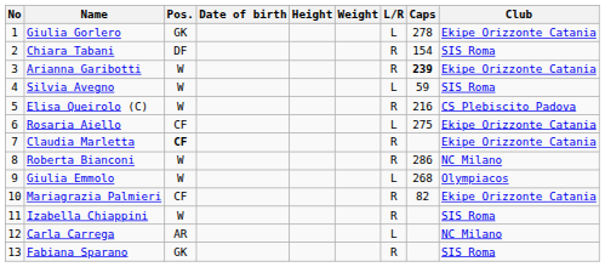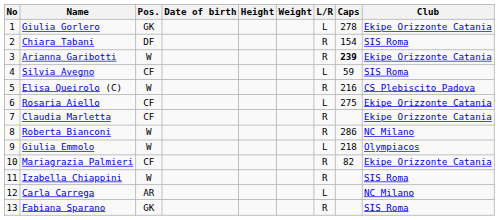 <table class="wikitable sortable" text-align:center;">
 <tr>
 <th>No</th>
 <th>Name</th>
 <th>Pos.</th>
 <th>Date of birth</th>
 <th>Height</th>
 <th>Weight</th>
 <th>L/R</th>
 <th>Caps</th>
 <th>Club</th>
 </tr>
 <tr>
 <td style="text-align:center;">1</td>
 <td style="text-align:left;"><a href='#'>Giulia Gorlero</a></td>
 <td style="text-align:center;">GK</td>
 <td style="text-align:left;"></td>
 <td></td>
 <td></td>
 <td style="text-align:center;">L</td>
 <td style="text-align:center;">278</td>
 <td style="text-align:left;"> <a href='#'>Ekipe Orizzonte Catania</a></td>
 </tr>
 <tr>
 <td style="text-align:center;">2</td>
 <td style="text-align:left;"><a href='#'>Chiara Tabani</a></td>
 <td style="text-align:center;">DF</td>
 <td style="text-align:left;"></td>
 <td></td>
 <td></td>
 <td style="text-align:center;">R</td>
 <td style="text-align:center;">154</td>
 <td style="text-align:left;"> <a href='#'>SIS Roma</a></td>
 </tr>
 <tr>
 <td style="text-align:center;">3</td>
 <td style="text-align:left;"><a href='#'>Arianna Garibotti</a></td>
 <td style="text-align:center;">W</td>
 <td style="text-align:left;"></td>
 <td></td>
 <td></td>
 <td style="text-align:center;">R</td>
 <td style="text-align:center;"><strong>239</strong></td>
 <td style="text-align:left;"> <a href='#'>Ekipe Orizzonte Catania</a></td>
 </tr>
 <tr>
 <td style="text-align:center;">4</td>
 <td style="text-align:left;"><a href='#'>Silvia Avegno</a></td>
-<td style="text-align:center;">W</td>
+<td style="text-align:center;">CF</td>
 <td style="text-align:left;"></td>
 <td></td>
 <td></td>
 <td style="text-align:center;">L</td>
 <td style="text-align:center;">59</td>
 <td style="text-align:left;"> <a href='#'>SIS Roma</a></td>
 </tr>
 <tr>
 <td style="text-align:center;">5</td>
 <td style="text-align:left;"><a href='#'>Elisa Queirolo</a> (C)</td>
 <td style="text-align:center;">W</td>
 <td style="text-align:left;"></td>
 <td></td>
 <td></td>
 <td style="text-align:center;">R</td>
 <td style="text-align:center;">216</td>
 <td style="text-align:left;"> <a href='#'>CS Plebiscito Padova</a></td>
 </tr>
 <tr>
 <td style="text-align:center;">6</td>
 <td style="text-align:left;"><a href='#'>Rosaria Aiello</a></td>
 <td style="text-align:center;">CF</td>
 <td style="text-align:left;"></td>
 <td></td>
 <td></td>
 <td style="text-align:center;">L</td>
 <td style="text-align:center;">275</td>
 <td style="text-align:left;"> <a href='#'>Ekipe Orizzonte Catania</a></td>
 </tr>
 <tr>
 <td style="text-align:center;">7</td>
 <td style="text-align:left;"><a href='#'>Claudia Marletta</a></td>
-<td style="text-align:center;"><strong>CF</strong></td>
+<td style="text-align:center;">CF</td>
 <td style="text-align:left;"></td>
 <td></td>
 <td></td>
 <td style="text-align:center;">R</td>
 <td style="text-align:center;"></td>
 <td style="text-align:left;"> <a href='#'>Ekipe Orizzonte Catania</a></td>
 </tr>
 <tr>
 <td style="text-align:center;">8</td>
 <td style="text-align:left;"><a href='#'>Roberta Bianconi</a></td>
 <td style="text-align:center;">W</td>
 <td style="text-align:left;"></td>
 <td></td>
 <td></td>
 <td style="text-align:center;">R</td>
 <td style="text-align:center;">286</td>
 <td style="text-align:left;"> <a href='#'>NC Milano</a></td>
 </tr>
 <tr>
 <td style="text-align:center;">9</td>
 <td style="text-align:left;"><a href='#'>Giulia Emmolo</a></td>
 <td style="text-align:center;">W</td>
 <td style="text-align:left;"></td>
 <td></td>
 <td></td>
 <td style="text-align:center;">L</td>
-<td style="text-align:center;">268</td>
+<td style="text-align:center;">218</td>
 <td style="text-align:left;"> <a href='#'>Olympiacos</a></td>
 </tr>
 <tr>
 <td style="text-align:center;">10</td>
 <td style="text-align:left;"><a href='#'>Mariagrazia Palmieri</a></td>
 <td style="text-align:center;">CF</td>
 <td style="text-align:left;"></td>
 <td></td>
 <td></td>
 <td style="text-align:center;">R</td>
 <td style="text-align:center;">82</td>
 <td style="text-align:left;"> <a href='#'>Ekipe Orizzonte Catania</a></td>
 </tr>
 <tr>
 <td style="text-align:center;">11</td>
 <td style="text-align:left;"><a href='#'>Izabella Chiappini</a></td>
 <td style="text-align:center;">W</td>
 <td style="text-align:left;"></td>
 <td></td>
 <td></td>
 <td style="text-align:center;">R</td>
 <td style="text-align:center;"></td>
 <td style="text-align:left;"> <a href='#'>SIS Roma</a></td>
 </tr>
 <tr>
 <td style="text-align:center;">12</td>
 <td style="text-align:left;"><a href='#'>Carla Carrega</a></td>
 <td style="text-align:center;">AR</td>
 <td style="text-align:left;"></td>
 <td></td>
 <td></td>
 <td style="text-align:center;">L</td>
 <td style="text-align:center;"></td>
 <td style="text-align:left;"> <a href='#'>NC Milano</a></td>
 </tr>
 <tr>
 <td style="text-align:center;">13</td>
 <td style="text-align:left;"><a href='#'>Fabiana Sparano</a></td>
 <td style="text-align:center;">GK</td>
 <td style="text-align:left;"></td>
 <td></td>
 <td></td>
 <td style="text-align:center;">R</td>
 <td style="text-align:center;"></td>
 <td style="text-align:left;"> <a href='#'>SIS Roma</a></td>
 </tr>
 </table>
